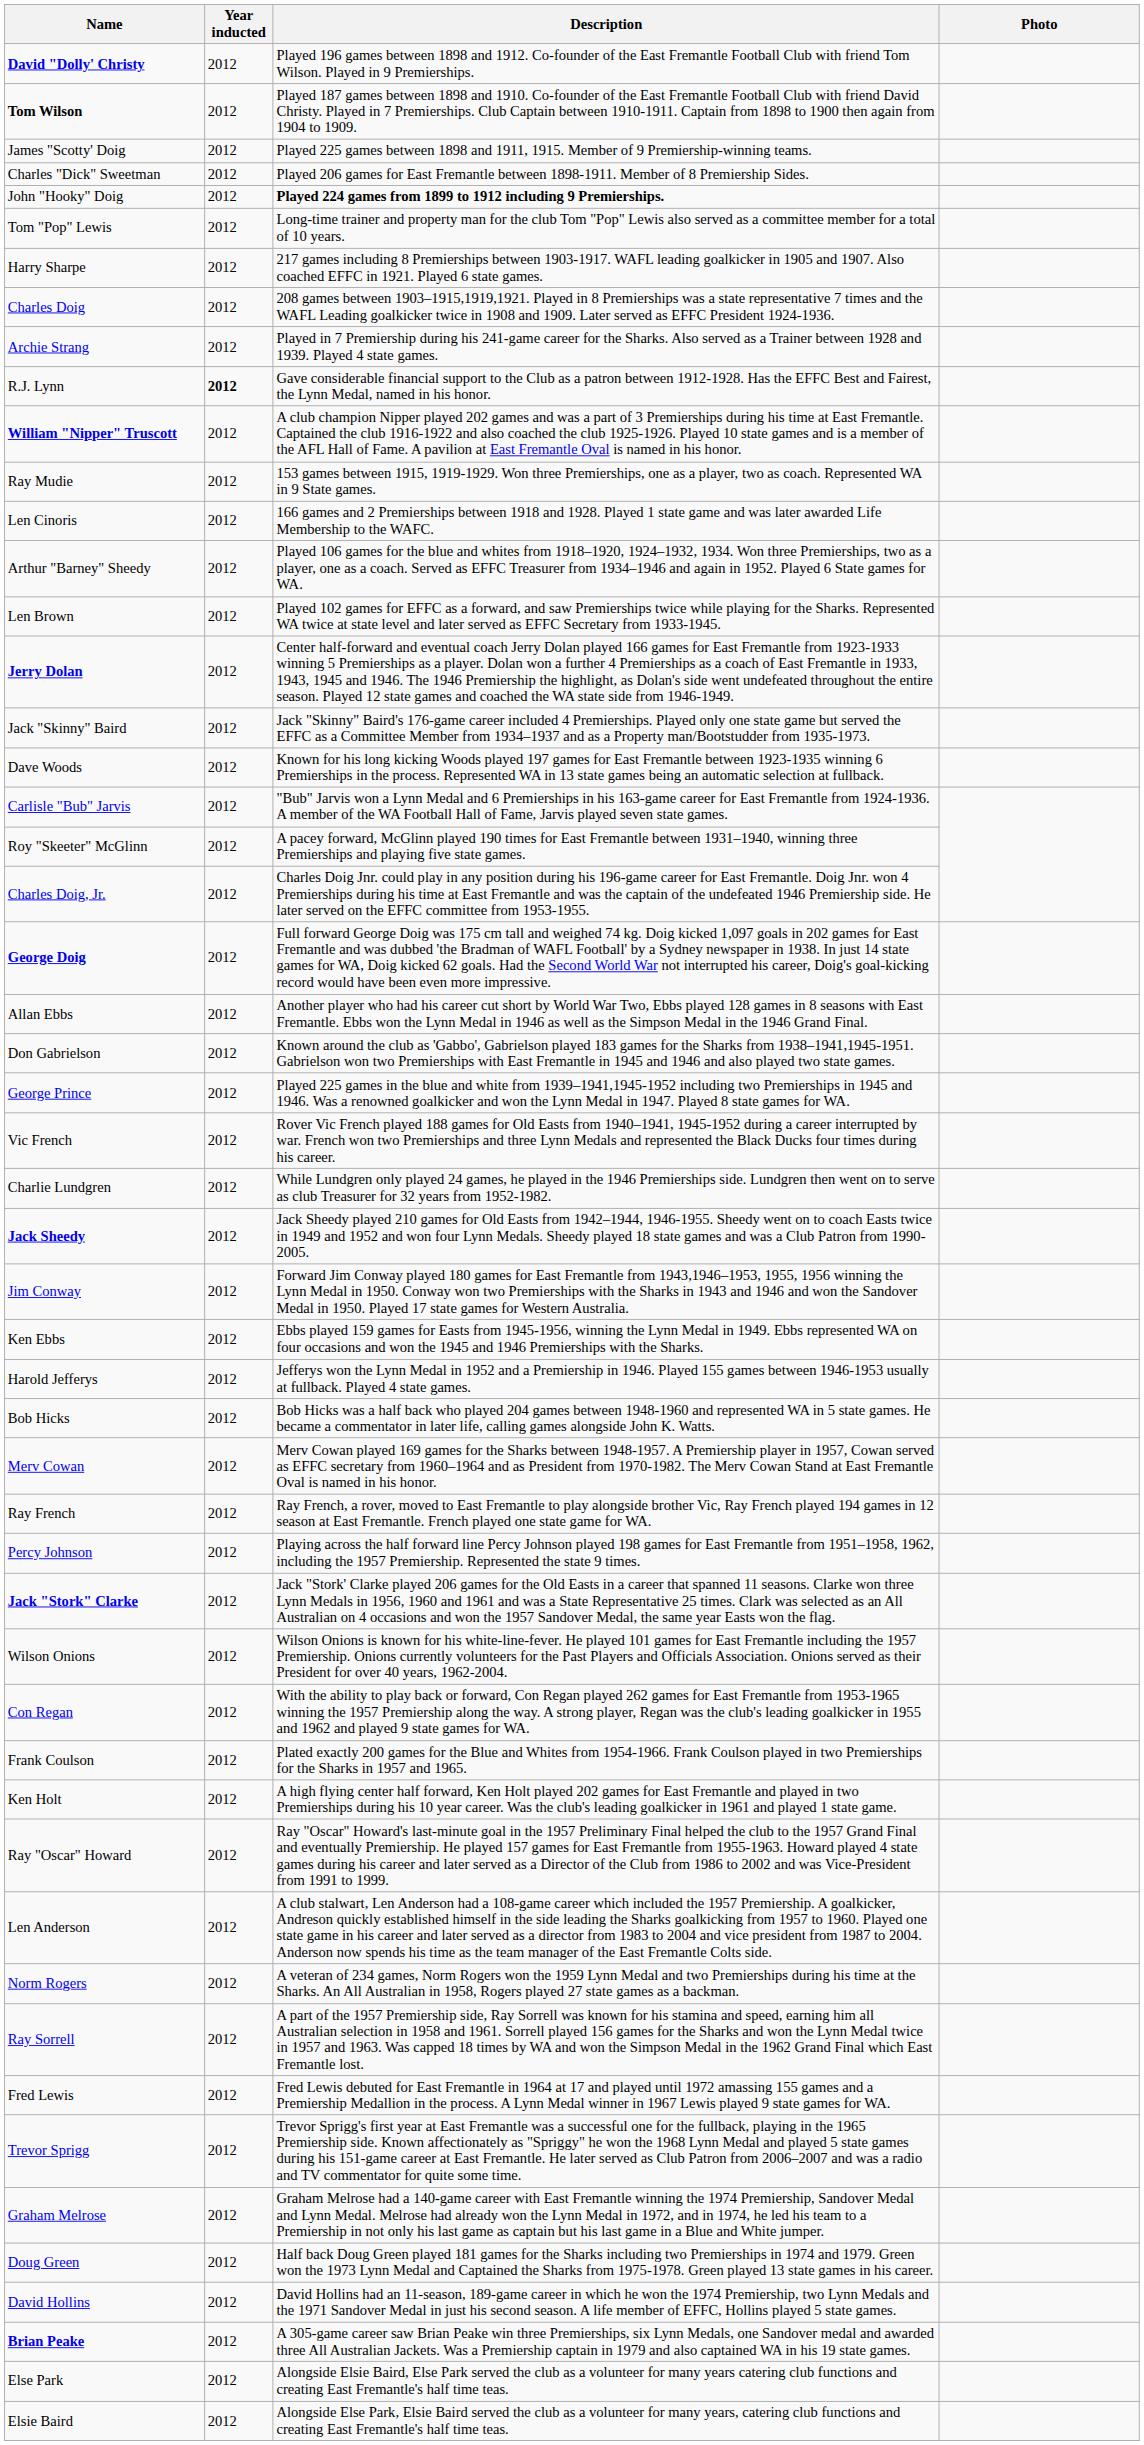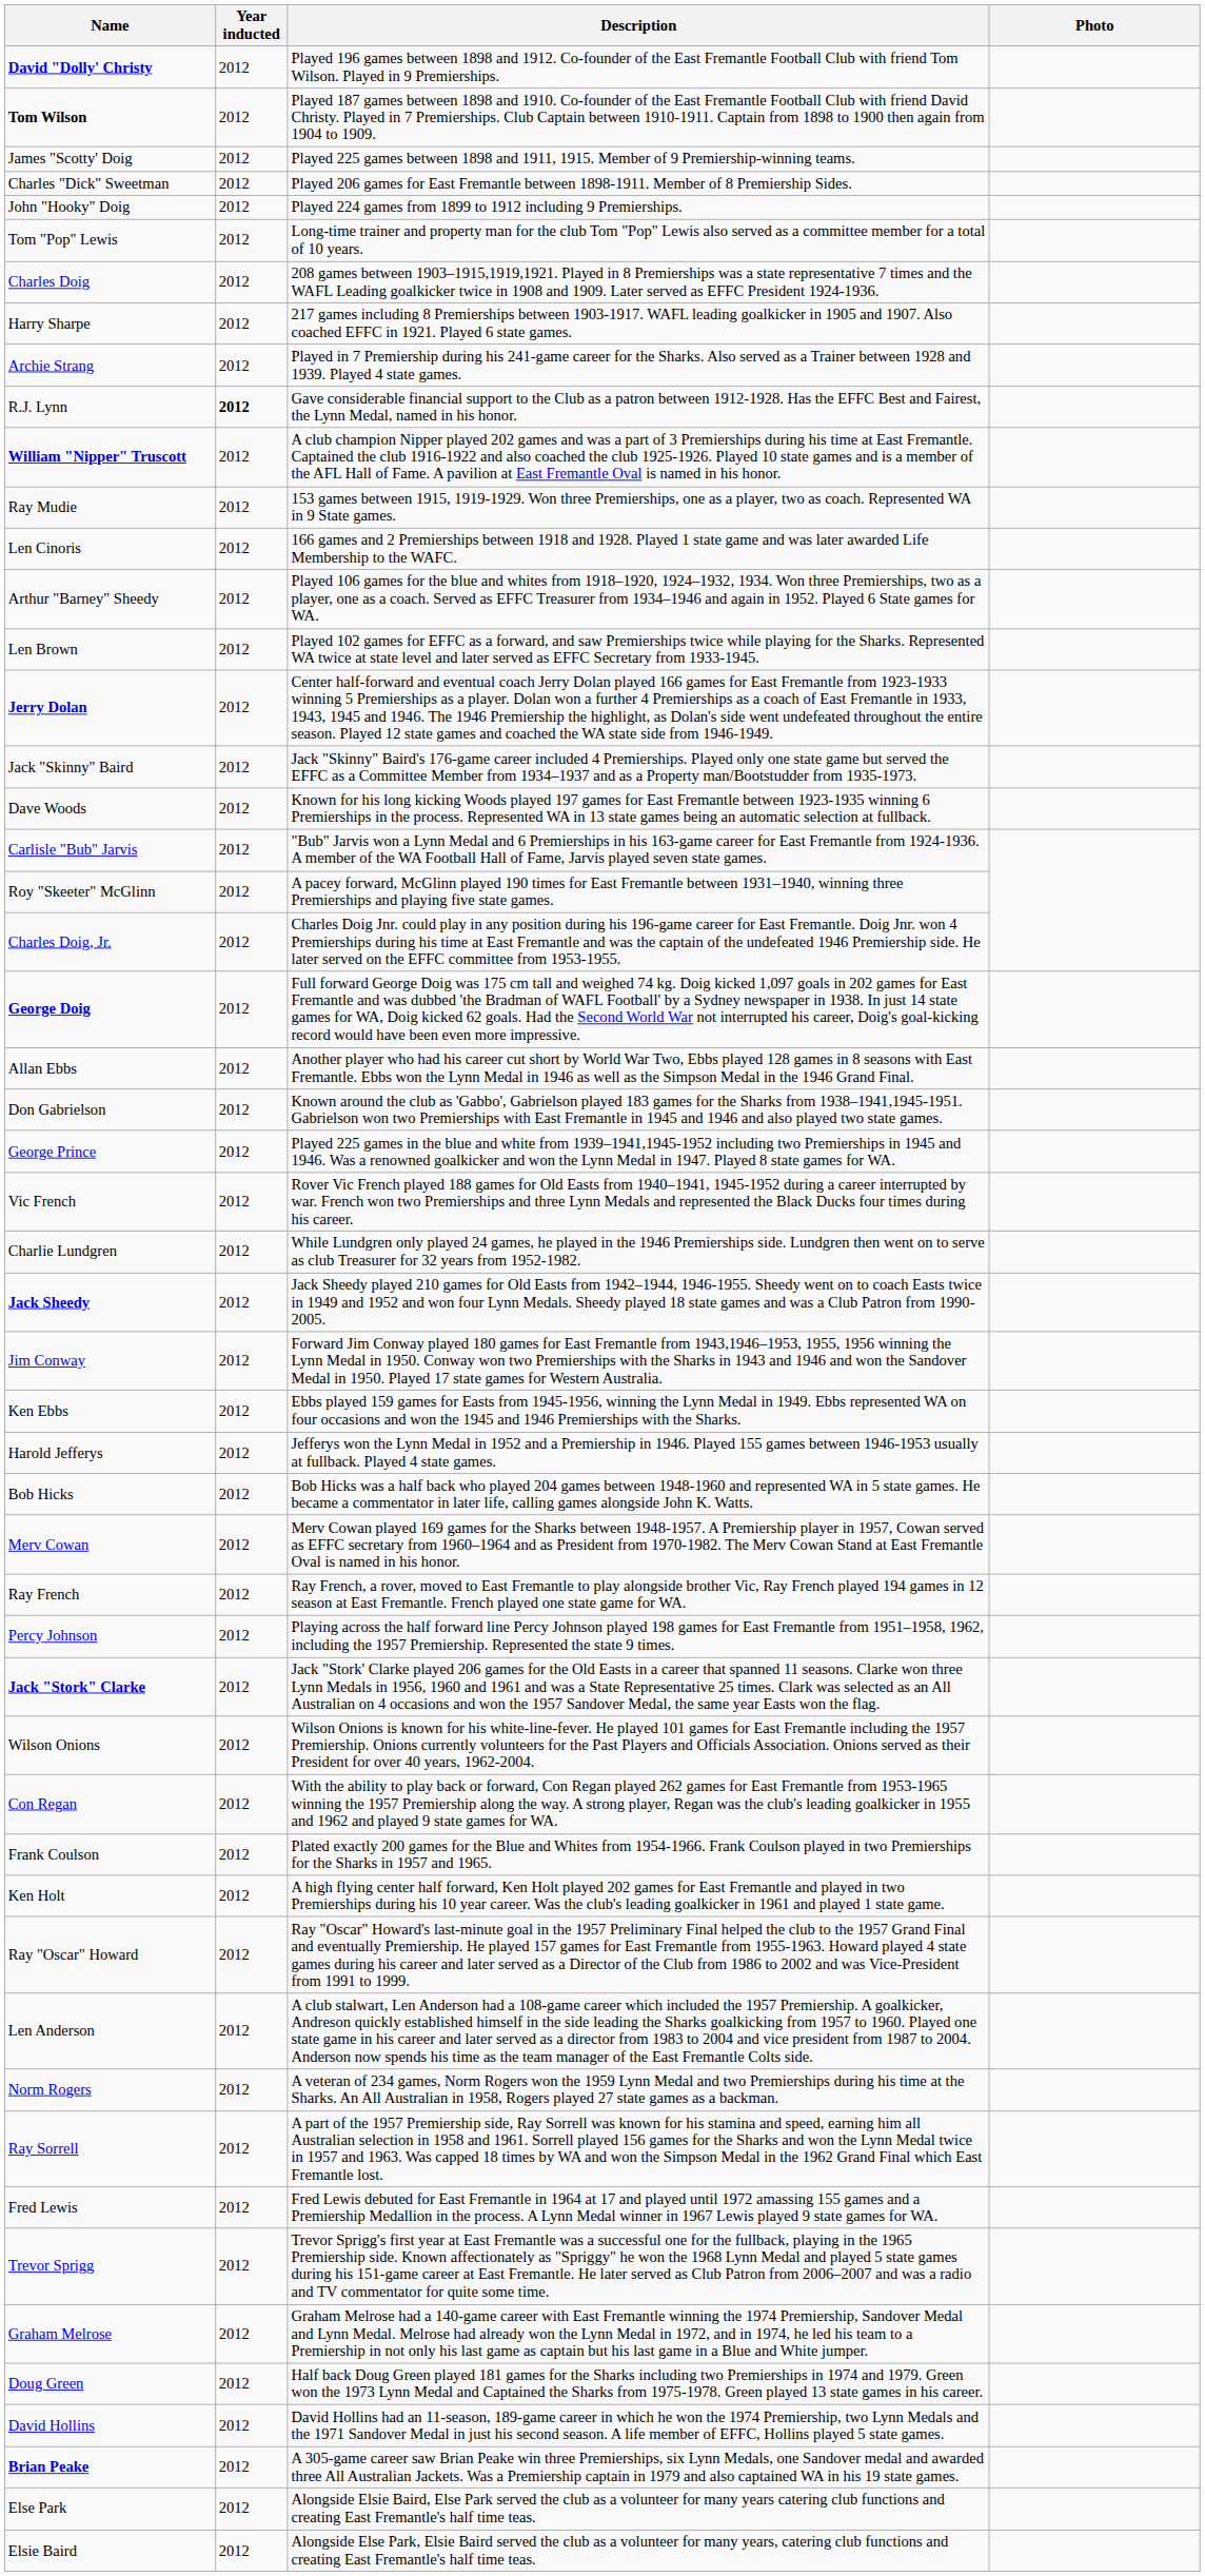 <table class="wikitable sortable">
 <tr>
 <th width=15%>Name</th>
 <th width=4%>Year inducted</th>
 <th width=50%>Description</th>
 <th width=15%>Photo</th>
 </tr>
 <tr>
 <td><strong><a href='#'>David "Dolly' Christy</a></strong></td>
 <td>2012</td>
 <td>Played 196 games between 1898 and 1912. Co-founder of the East Fremantle Football Club with friend Tom Wilson. Played in 9 Premierships.</td>
 <td></td>
 </tr>
 <tr>
 <td><strong>Tom Wilson</strong></td>
 <td>2012</td>
 <td>Played 187 games between 1898 and 1910. Co-founder of the East Fremantle Football Club with friend David Christy. Played in 7 Premierships. Club Captain between 1910-1911. Captain from 1898 to 1900 then again from 1904 to 1909.</td>
 <td></td>
 </tr>
 <tr>
 <td>James "Scotty' Doig</td>
 <td>2012</td>
 <td>Played 225 games between 1898 and 1911, 1915. Member of 9 Premiership-winning teams.</td>
 <td></td>
 </tr>
 <tr>
 <td>Charles "Dick" Sweetman</td>
 <td>2012</td>
 <td>Played 206 games for East Fremantle between 1898-1911. Member of 8 Premiership Sides.</td>
 <td></td>
 </tr>
 <tr>
 <td>John "Hooky" Doig</td>
 <td>2012</td>
-<td><strong>Played 224 games from 1899 to 1912 including 9 Premierships.</strong></td>
+<td>Played 224 games from 1899 to 1912 including 9 Premierships.</td>
 <td></td>
 </tr>
 <tr>
 <td>Tom "Pop" Lewis</td>
 <td>2012</td>
 <td>Long-time trainer and property man for the club Tom "Pop" Lewis also served as a committee member for a total of 10 years.</td>
 <td></td>
 </tr>
 <tr>
+<td><a href='#'>Charles Doig</a></td>
+<td>2012</td>
+<td>208 games between 1903–1915,1919,1921. Played in 8 Premierships was a state representative 7 times and the WAFL Leading goalkicker twice in 1908 and 1909. Later served as EFFC President 1924-1936.</td>
+<td></td>
+</tr>
+<tr>
 <td>Harry Sharpe</td>
 <td>2012</td>
 <td>217 games including 8 Premierships between 1903-1917. WAFL leading goalkicker in 1905 and 1907. Also coached EFFC in 1921. Played 6 state games.</td>
-<td></td>
-</tr>
-<tr>
-<td><a href='#'>Charles Doig</a></td>
-<td>2012</td>
-<td>208 games between 1903–1915,1919,1921. Played in 8 Premierships was a state representative 7 times and the WAFL Leading goalkicker twice in 1908 and 1909. Later served as EFFC President 1924-1936.</td>
 <td></td>
 </tr>
 <tr>
 <td><a href='#'>Archie Strang</a></td>
 <td>2012</td>
 <td>Played in 7 Premiership during his 241-game career for the Sharks. Also served as a Trainer between 1928 and 1939. Played 4 state games.</td>
 <td></td>
 </tr>
 <tr>
 <td>R.J. Lynn</td>
 <td><strong>2012</strong></td>
 <td>Gave considerable financial support to the Club as a patron between 1912-1928. Has the EFFC Best and Fairest, the Lynn Medal, named in his honor.</td>
 <td></td>
 </tr>
 <tr>
 <td><strong><a href='#'>William "Nipper" Truscott</a></strong></td>
 <td>2012</td>
 <td>A club champion Nipper played 202 games and was a part of 3 Premierships during his time at East Fremantle. Captained the club 1916-1922 and also coached the club 1925-1926. Played 10 state games and is a member of the AFL Hall of Fame. A pavilion at <a href='#'>East Fremantle Oval</a> is named in his honor.</td>
 <td></td>
 </tr>
 <tr>
 <td>Ray Mudie</td>
 <td>2012</td>
 <td>153 games between 1915, 1919-1929. Won three Premierships, one as a player, two as coach. Represented WA in 9 State games.</td>
 <td></td>
 </tr>
 <tr>
 <td>Len Cinoris</td>
 <td>2012</td>
 <td>166 games and 2 Premierships between 1918 and 1928. Played 1 state game and was later awarded Life Membership to the WAFC.</td>
 <td></td>
 </tr>
 <tr>
 <td>Arthur "Barney" Sheedy</td>
 <td>2012</td>
 <td>Played 106 games for the blue and whites from 1918–1920, 1924–1932, 1934. Won three Premierships, two as a player, one as a coach. Served as EFFC Treasurer from 1934–1946 and again in 1952. Played 6 State games for WA.</td>
 <td></td>
 </tr>
 <tr>
 <td>Len Brown</td>
 <td>2012</td>
 <td>Played 102 games for EFFC as a forward, and saw Premierships twice while playing for the Sharks. Represented WA twice at state level and later served as EFFC Secretary from 1933-1945.</td>
 <td></td>
 </tr>
 <tr>
 <td><strong><a href='#'>Jerry Dolan</a></strong></td>
 <td>2012</td>
 <td>Center half-forward and eventual coach Jerry Dolan played 166 games for East Fremantle from 1923-1933 winning 5 Premierships as a player. Dolan won a further 4 Premierships as a coach of East Fremantle in 1933, 1943, 1945 and 1946. The 1946 Premiership the highlight, as Dolan's side went undefeated throughout the entire season. Played 12 state games and coached the WA state side from 1946-1949.</td>
 <td></td>
 </tr>
 <tr>
 <td>Jack "Skinny" Baird</td>
 <td>2012</td>
 <td>Jack "Skinny" Baird's 176-game career included 4 Premierships. Played only one state game but served the EFFC as a Committee Member from 1934–1937 and as a Property man/Bootstudder from 1935-1973.</td>
 <td></td>
 </tr>
 <tr>
 <td>Dave Woods</td>
 <td>2012</td>
 <td>Known for his long kicking Woods played 197 games for East Fremantle between 1923-1935 winning 6 Premierships in the process. Represented WA in 13 state games being an automatic selection at fullback.</td>
 <td></td>
 </tr>
 <tr>
 <td><a href='#'>Carlisle "Bub" Jarvis</a></td>
 <td>2012</td>
 <td>"Bub" Jarvis won a Lynn Medal and 6 Premierships in his 163-game career for East Fremantle from 1924-1936. A member of the WA Football Hall of Fame, Jarvis played seven state games.</td>
 </tr>
 <tr>
 <td>Roy "Skeeter" McGlinn</td>
 <td>2012</td>
 <td>A pacey forward, McGlinn played 190 times for East Fremantle between 1931–1940, winning three Premierships and playing five state games.</td>
 </tr>
 <tr>
 <td><a href='#'>Charles Doig, Jr.</a></td>
 <td>2012</td>
 <td>Charles Doig Jnr. could play in any position during his 196-game career for East Fremantle. Doig Jnr. won 4 Premierships during his time at East Fremantle and was the captain of the undefeated 1946 Premiership side. He later served on the EFFC committee from 1953-1955.</td>
 </tr>
 <tr>
 <td><strong><a href='#'>George Doig</a></strong></td>
 <td>2012</td>
 <td>Full forward George Doig was 175 cm tall and weighed 74 kg. Doig kicked 1,097 goals in 202 games for East Fremantle and was dubbed 'the Bradman of WAFL Football' by a Sydney newspaper in 1938. In just 14 state games for WA, Doig kicked 62 goals. Had the <a href='#'>Second World War</a> not interrupted his career, Doig's goal-kicking record would have been even more impressive.</td>
 <td></td>
 </tr>
 <tr>
 <td>Allan Ebbs</td>
 <td>2012</td>
 <td>Another player who had his career cut short by World War Two, Ebbs played 128 games in 8 seasons with East Fremantle. Ebbs won the Lynn Medal in 1946 as well as the Simpson Medal in the 1946 Grand Final.</td>
 <td></td>
 </tr>
 <tr>
 <td>Don Gabrielson</td>
 <td>2012</td>
 <td>Known around the club as 'Gabbo', Gabrielson played 183 games for the Sharks from 1938–1941,1945-1951. Gabrielson won two Premierships with East Fremantle in 1945 and 1946 and also played two state games.</td>
 <td></td>
 </tr>
 <tr>
 <td><a href='#'>George Prince</a></td>
 <td>2012</td>
 <td>Played 225 games in the blue and white from 1939–1941,1945-1952 including two Premierships in 1945 and 1946. Was a renowned goalkicker and won the Lynn Medal in 1947. Played 8 state games for WA.</td>
 <td></td>
 </tr>
 <tr>
 <td>Vic French</td>
 <td>2012</td>
 <td>Rover Vic French played 188 games for Old Easts from 1940–1941, 1945-1952 during a career interrupted by war. French won two Premierships and three Lynn Medals and represented the Black Ducks four times during his career.</td>
 <td></td>
 </tr>
 <tr>
 <td>Charlie Lundgren</td>
 <td>2012</td>
 <td>While Lundgren only played 24 games, he played in the 1946 Premierships side. Lundgren then went on to serve as club Treasurer for 32 years from 1952-1982.</td>
 <td></td>
 </tr>
 <tr>
 <td><strong><a href='#'>Jack Sheedy</a></strong></td>
 <td>2012</td>
 <td>Jack Sheedy played 210 games for Old Easts from 1942–1944, 1946-1955. Sheedy went on to coach Easts twice in 1949 and 1952 and won four Lynn Medals. Sheedy played 18 state games and was a Club Patron from 1990-2005.</td>
 <td></td>
 </tr>
 <tr>
 <td><a href='#'>Jim Conway</a></td>
 <td>2012</td>
 <td>Forward Jim Conway played 180 games for East Fremantle from 1943,1946–1953, 1955, 1956 winning the Lynn Medal in 1950. Conway won two Premierships with the Sharks in 1943 and 1946 and won the Sandover Medal in 1950. Played 17 state games for Western Australia.</td>
 <td></td>
 </tr>
 <tr>
 <td>Ken Ebbs</td>
 <td>2012</td>
 <td>Ebbs played 159 games for Easts from 1945-1956, winning the Lynn Medal in 1949. Ebbs represented WA on four occasions and won the 1945 and 1946 Premierships with the Sharks.</td>
 <td></td>
 </tr>
 <tr>
 <td>Harold Jefferys</td>
 <td>2012</td>
 <td>Jefferys won the Lynn Medal in 1952 and a Premiership in 1946. Played 155 games between 1946-1953 usually at fullback. Played 4 state games.</td>
 <td></td>
 </tr>
 <tr>
 <td>Bob Hicks</td>
 <td>2012</td>
 <td>Bob Hicks was a half back who played 204 games between 1948-1960 and represented WA in 5 state games. He became a commentator in later life, calling games alongside John K. Watts.</td>
 <td></td>
 </tr>
 <tr>
 <td><a href='#'>Merv Cowan</a></td>
 <td>2012</td>
 <td>Merv Cowan played 169 games for the Sharks between 1948-1957. A Premiership player in 1957, Cowan served as EFFC secretary from 1960–1964 and as President from 1970-1982. The Merv Cowan Stand at East Fremantle Oval is named in his honor.</td>
 <td></td>
 </tr>
 <tr>
 <td>Ray French</td>
 <td>2012</td>
 <td>Ray French, a rover, moved to East Fremantle to play alongside brother Vic, Ray French played 194 games in 12 season at East Fremantle. French played one state game for WA.</td>
 <td></td>
 </tr>
 <tr>
 <td><a href='#'>Percy Johnson</a></td>
 <td>2012</td>
 <td>Playing across the half forward line Percy Johnson played 198 games for East Fremantle from 1951–1958, 1962, including the 1957 Premiership. Represented the state 9 times.</td>
 <td></td>
 </tr>
 <tr>
 <td><strong><a href='#'>Jack "Stork" Clarke</a></strong></td>
 <td>2012</td>
 <td>Jack "Stork' Clarke played 206 games for the Old Easts in a career that spanned 11 seasons. Clarke won three Lynn Medals in 1956, 1960 and 1961 and was a State Representative 25 times. Clark was selected as an All Australian on 4 occasions and won the 1957 Sandover Medal, the same year Easts won the flag.</td>
 <td></td>
 </tr>
 <tr>
 <td>Wilson Onions</td>
 <td>2012</td>
 <td>Wilson Onions is known for his white-line-fever. He played 101 games for East Fremantle including the 1957 Premiership. Onions currently volunteers for the Past Players and Officials Association. Onions served as their President for over 40 years, 1962-2004.</td>
 <td></td>
 </tr>
 <tr>
 <td><a href='#'>Con Regan</a></td>
 <td>2012</td>
 <td>With the ability to play back or forward, Con Regan played 262 games for East Fremantle from 1953-1965 winning the 1957 Premiership along the way. A strong player, Regan was the club's leading goalkicker in 1955 and 1962 and played 9 state games for WA.</td>
 <td></td>
 </tr>
 <tr>
 <td>Frank Coulson</td>
 <td>2012</td>
 <td>Plated exactly 200 games for the Blue and Whites from 1954-1966. Frank Coulson played in two Premierships for the Sharks in 1957 and 1965.</td>
 <td></td>
 </tr>
 <tr>
 <td>Ken Holt</td>
 <td>2012</td>
 <td>A high flying center half forward, Ken Holt played 202 games for East Fremantle and played in two Premierships during his 10 year career. Was the club's leading goalkicker in 1961 and played 1 state game.</td>
 <td></td>
 </tr>
 <tr>
 <td>Ray "Oscar" Howard</td>
 <td>2012</td>
 <td>Ray "Oscar" Howard's last-minute goal in the 1957 Preliminary Final helped the club to the 1957 Grand Final and eventually Premiership. He played 157 games for East Fremantle from 1955-1963. Howard played 4 state games during his career and later served as a Director of the Club from 1986 to 2002 and was Vice-President from 1991 to 1999.</td>
 <td></td>
 </tr>
 <tr>
 <td>Len Anderson</td>
 <td>2012</td>
 <td>A club stalwart, Len Anderson had a 108-game career which included the 1957 Premiership. A goalkicker, Andreson quickly established himself in the side leading the Sharks goalkicking from 1957 to 1960. Played one state game in his career and later served as a director from 1983 to 2004 and vice president from 1987 to 2004. Anderson now spends his time as the team manager of the East Fremantle Colts side.</td>
 <td></td>
 </tr>
 <tr>
 <td><a href='#'>Norm Rogers</a></td>
 <td>2012</td>
 <td>A veteran of 234 games, Norm Rogers won the 1959 Lynn Medal and two Premierships during his time at the Sharks. An All Australian in 1958, Rogers played 27 state games as a backman.</td>
 <td></td>
 </tr>
 <tr>
 <td><a href='#'>Ray Sorrell</a></td>
 <td>2012</td>
 <td>A part of the 1957 Premiership side, Ray Sorrell was known for his stamina and speed, earning him all Australian selection in 1958 and 1961. Sorrell played 156 games for the Sharks and won the Lynn Medal twice in 1957 and 1963. Was capped 18 times by WA and won the Simpson Medal in the 1962 Grand Final which East Fremantle lost.</td>
 <td></td>
 </tr>
 <tr>
 <td>Fred Lewis</td>
 <td>2012</td>
 <td>Fred Lewis debuted for East Fremantle in 1964 at 17 and played until 1972 amassing 155 games and a Premiership Medallion in the process. A Lynn Medal winner in 1967 Lewis played 9 state games for WA.</td>
 <td></td>
 </tr>
 <tr>
 <td><a href='#'>Trevor Sprigg</a></td>
 <td>2012</td>
 <td>Trevor Sprigg's first year at East Fremantle was a successful one for the fullback, playing in the 1965 Premiership side. Known affectionately as "Spriggy" he won the 1968 Lynn Medal and played 5 state games during his 151-game career at East Fremantle. He later served as Club Patron from 2006–2007 and was a radio and TV commentator for quite some time.</td>
 <td></td>
 </tr>
 <tr>
 <td><a href='#'>Graham Melrose</a></td>
 <td>2012</td>
 <td>Graham Melrose had a 140-game career with East Fremantle winning the 1974 Premiership, Sandover Medal and Lynn Medal. Melrose had already won the Lynn Medal in 1972, and in 1974, he led his team to a Premiership in not only his last game as captain but his last game in a Blue and White jumper.</td>
 <td></td>
 </tr>
 <tr>
 <td><a href='#'>Doug Green</a></td>
 <td>2012</td>
 <td>Half back Doug Green played 181 games for the Sharks including two Premierships in 1974 and 1979. Green won the 1973 Lynn Medal and Captained the Sharks from 1975-1978. Green played 13 state games in his career.</td>
 <td></td>
 </tr>
 <tr>
 <td><a href='#'>David Hollins</a></td>
 <td>2012</td>
 <td>David Hollins had an 11-season, 189-game career in which he won the 1974 Premiership, two Lynn Medals and the 1971 Sandover Medal in just his second season. A life member of EFFC, Hollins played 5 state games.</td>
 <td></td>
 </tr>
 <tr>
 <td><strong><a href='#'>Brian Peake</a></strong></td>
 <td>2012</td>
 <td>A 305-game career saw Brian Peake win three Premierships, six Lynn Medals, one Sandover medal and awarded three All Australian Jackets. Was a Premiership captain in 1979 and also captained WA in his 19 state games.</td>
 <td></td>
 </tr>
 <tr>
 <td>Else Park</td>
 <td>2012</td>
 <td>Alongside Elsie Baird, Else Park served the club as a volunteer for many years catering club functions and creating East Fremantle's half time teas.</td>
 <td></td>
 </tr>
 <tr>
 <td>Elsie Baird</td>
 <td>2012</td>
 <td>Alongside Else Park, Elsie Baird served the club as a volunteer for many years, catering club functions and creating East Fremantle's half time teas.</td>
 <td></td>
 </tr>
 </table>
